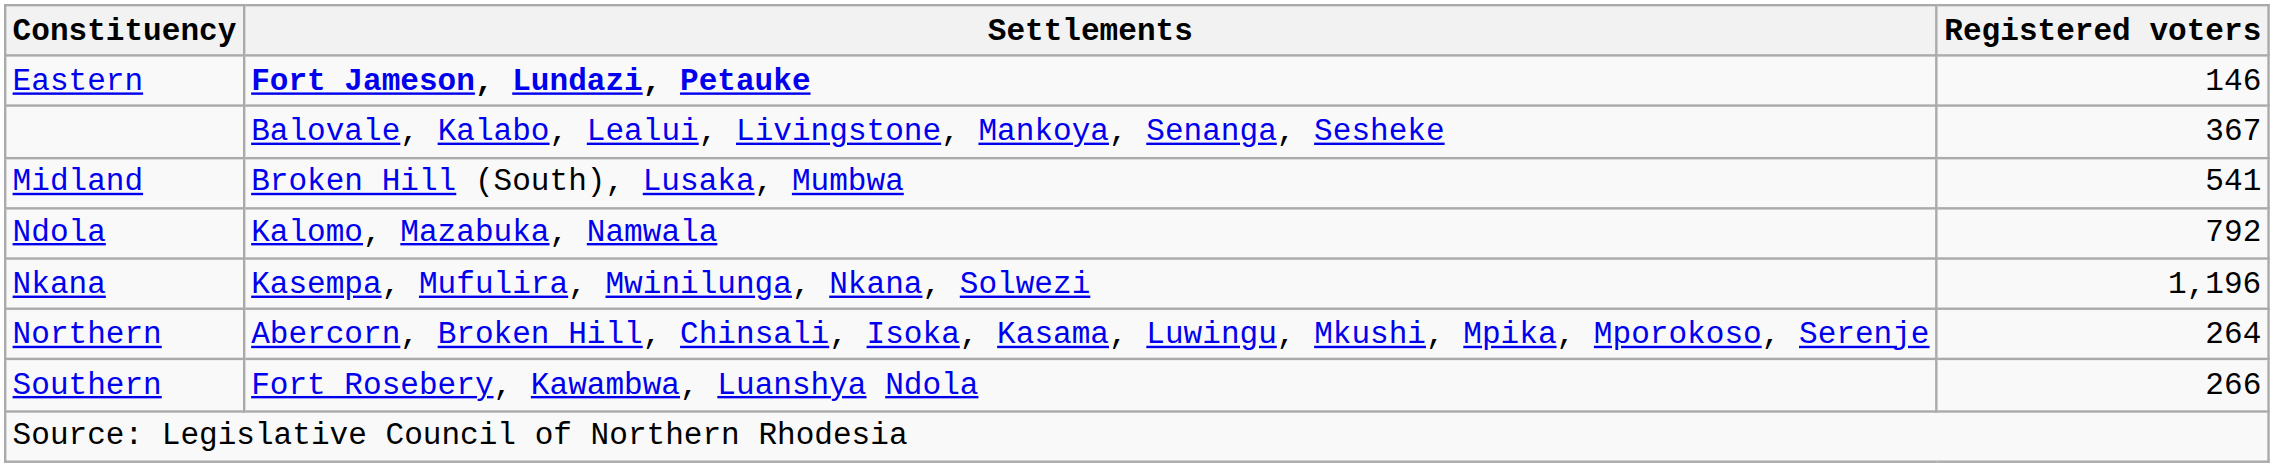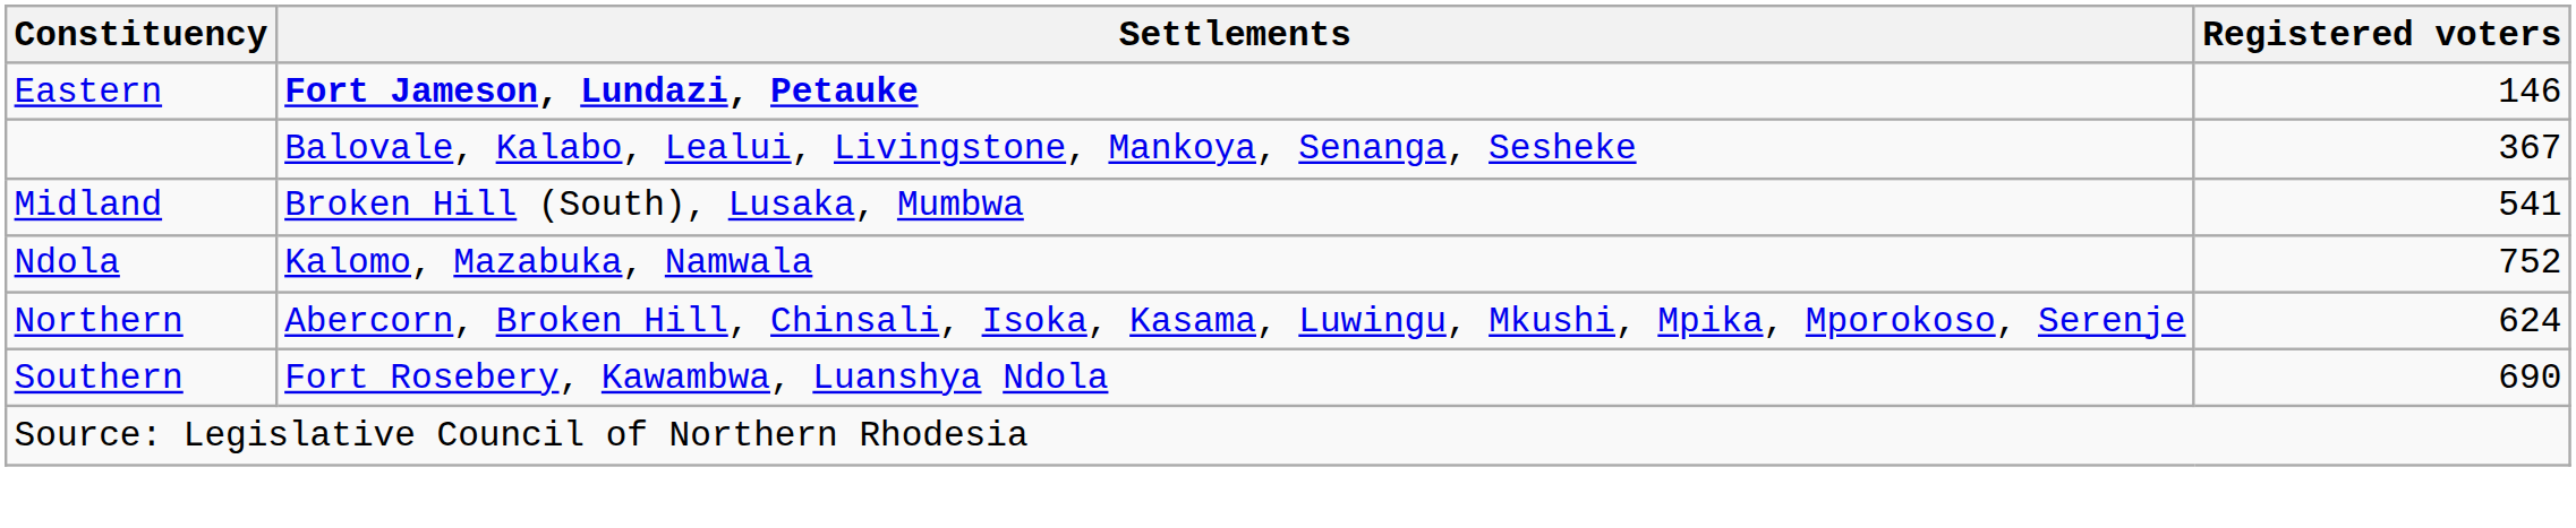 <table class=wikitable>
 <tr>
 <th>Constituency</th>
 <th>Settlements</th>
 <th>Registered voters</th>
 </tr>
 <tr>
 <td><a href='#'>Eastern</a></td>
 <td><strong><a href='#'>Fort Jameson</a>, <a href='#'>Lundazi</a>, <a href='#'>Petauke</a></strong></td>
 <td align=right>146</td>
 </tr>
 <tr>
 <td></td>
 <td><a href='#'>Balovale</a>, <a href='#'>Kalabo</a>, <a href='#'>Lealui</a>, <a href='#'>Livingstone</a>, <a href='#'>Mankoya</a>, <a href='#'>Senanga</a>, <a href='#'>Sesheke</a></td>
 <td align=right>367</td>
 </tr>
 <tr>
 <td><a href='#'>Midland</a></td>
 <td><a href='#'>Broken Hill</a> (South), <a href='#'>Lusaka</a>, <a href='#'>Mumbwa</a></td>
 <td align=right>541</td>
 </tr>
 <tr>
 <td><a href='#'>Ndola</a></td>
 <td><a href='#'>Kalomo</a>, <a href='#'>Mazabuka</a>, <a href='#'>Namwala</a></td>
-<td align=right>792</td>
-</tr>
-<tr>
-<td><a href='#'>Nkana</a></td>
-<td><a href='#'>Kasempa</a>, <a href='#'>Mufulira</a>, <a href='#'>Mwinilunga</a>, <a href='#'>Nkana</a>, <a href='#'>Solwezi</a></td>
-<td align=right>1,196</td>
+<td align=right>752</td>
 </tr>
 <tr>
 <td><a href='#'>Northern</a></td>
 <td><a href='#'>Abercorn</a>, <a href='#'>Broken Hill</a>, <a href='#'>Chinsali</a>, <a href='#'>Isoka</a>, <a href='#'>Kasama</a>, <a href='#'>Luwingu</a>, <a href='#'>Mkushi</a>, <a href='#'>Mpika</a>, <a href='#'>Mporokoso</a>, <a href='#'>Serenje</a></td>
-<td align=right>264</td>
+<td align=right>624</td>
 </tr>
 <tr>
 <td><a href='#'>Southern</a></td>
 <td><a href='#'>Fort Rosebery</a>, <a href='#'>Kawambwa</a>, <a href='#'>Luanshya</a> <a href='#'>Ndola</a></td>
-<td align=right>266</td>
+<td align=right>690</td>
 </tr>
 <tr>
 <td colspan=3>Source: Legislative Council of Northern Rhodesia</td>
 </tr>
 </table>
